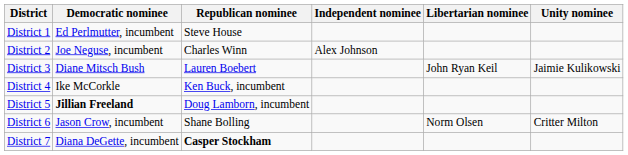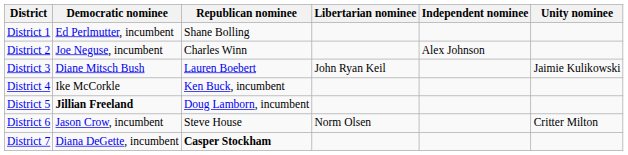 <table class="wikitable">
 <tr>
 <th>District</th>
 <th>Democratic nominee</th>
 <th>Republican nominee</th>
+<th>Libertarian nominee</th>
 <th>Independent nominee</th>
-<th>Libertarian nominee</th>
 <th>Unity nominee</th>
 </tr>
 <tr>
 <td><a href='#'>District 1</a></td>
 <td><a href='#'>Ed Perlmutter</a>, incumbent</td>
-<td>Steve House</td>
+<td>Shane Bolling</td>
 <td></td>
 <td></td>
 <td></td>
 </tr>
 <tr>
 <td><a href='#'>District 2</a></td>
 <td><a href='#'>Joe Neguse</a>, incumbent</td>
 <td>Charles Winn</td>
+<td></td>
 <td>Alex Johnson</td>
-<td></td>
 <td></td>
 </tr>
 <tr>
 <td><a href='#'>District 3</a></td>
 <td><a href='#'>Diane Mitsch Bush</a></td>
 <td><a href='#'>Lauren Boebert</a></td>
+<td>John Ryan Keil</td>
 <td></td>
-<td>John Ryan Keil</td>
 <td>Jaimie Kulikowski</td>
 </tr>
 <tr>
 <td><a href='#'>District 4</a></td>
 <td>Ike McCorkle</td>
 <td><a href='#'>Ken Buck</a>, incumbent</td>
 <td></td>
 <td></td>
 <td></td>
 </tr>
 <tr>
 <td><a href='#'>District 5</a></td>
 <td><strong>Jillian Freeland</strong></td>
 <td><a href='#'>Doug Lamborn</a>, incumbent</td>
 <td></td>
 <td></td>
 <td></td>
 </tr>
 <tr>
 <td><a href='#'>District 6</a></td>
 <td><a href='#'>Jason Crow</a>, incumbent</td>
-<td>Shane Bolling</td>
+<td>Steve House</td>
+<td>Norm Olsen</td>
 <td></td>
-<td>Norm Olsen</td>
 <td>Critter Milton</td>
 </tr>
 <tr>
 <td><a href='#'>District 7</a></td>
 <td><a href='#'>Diana DeGette</a>, incumbent</td>
 <td><strong>Casper Stockham</strong></td>
 <td></td>
 <td></td>
 <td></td>
 </tr>
 </table>
